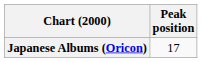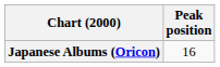 <table class="wikitable plainrowheaders" style="text-align:center">
 <tr>
 <th scope="col">Chart (2000)</th>
 <th scope="col">Peak<br> position</th>
 </tr>
 <tr>
 <th scope="row">Japanese Albums (<a href='#'>Oricon</a>)</th>
-<td>17</td>
+<td>16</td>
 </tr>
 </table>
